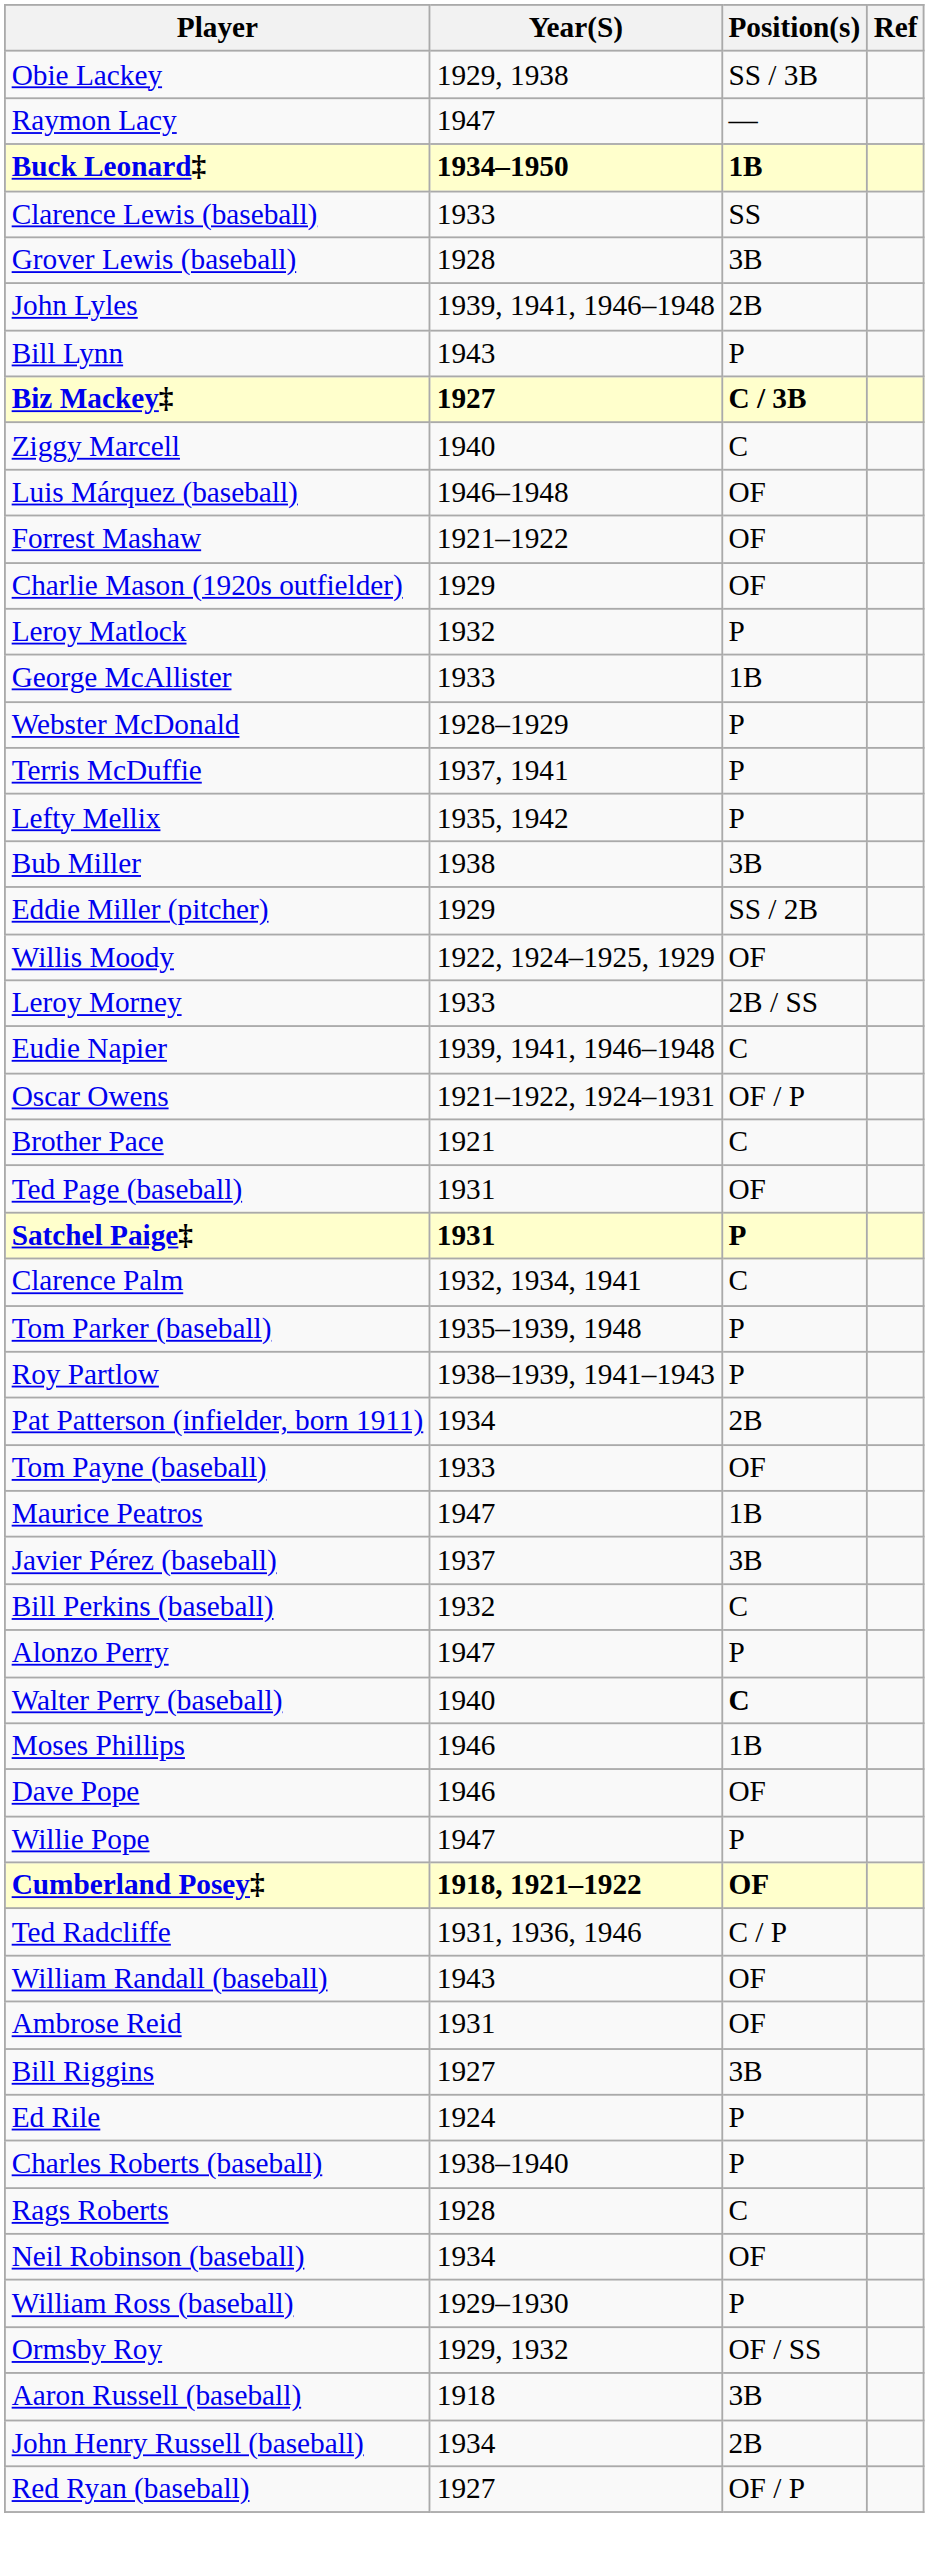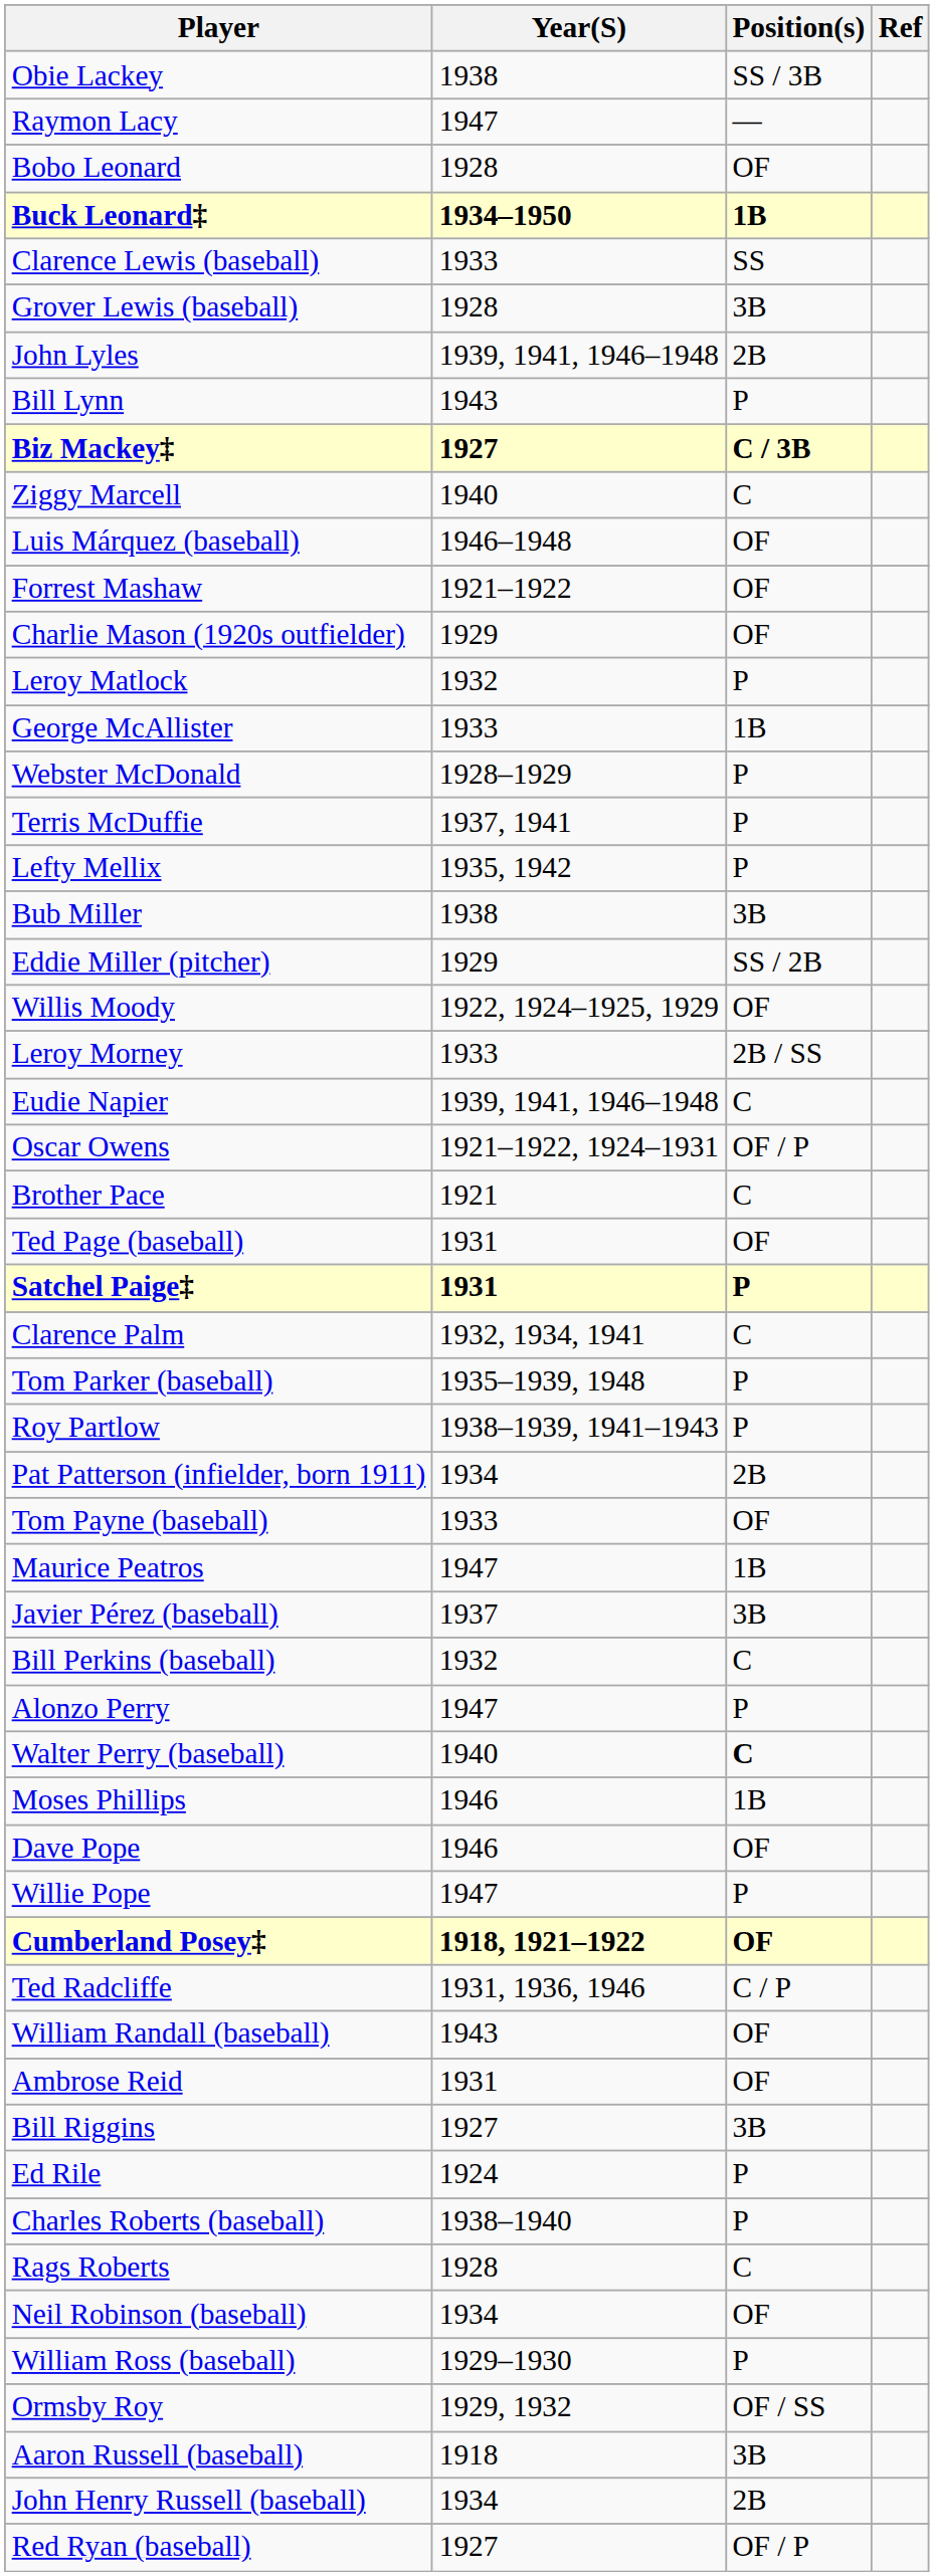 <table class="wikitable">
 <tr>
 <th>Player</th>
 <th>Year(S)</th>
 <th>Position(s)</th>
 <th>Ref</th>
 </tr>
 <tr>
 <td><a href='#'>Obie Lackey</a></td>
-<td>1929, 1938</td>
+<td>1938</td>
 <td>SS / 3B</td>
 <td></td>
 </tr>
 <tr>
 <td><a href='#'>Raymon Lacy</a></td>
 <td>1947</td>
 <td>—</td>
+<td></td>
+</tr>
+<tr>
+<td><a href='#'>Bobo Leonard</a></td>
+<td>1928</td>
+<td>OF</td>
 <td></td>
 </tr>
 <tr style="background:#FFFFCC;">
 <td><strong><a href='#'>Buck Leonard</a>‡</strong></td>
 <td><strong>1934–1950</strong></td>
 <td><strong>1B</strong></td>
 <td><strong></strong></td>
 </tr>
 <tr>
 <td><a href='#'>Clarence Lewis (baseball)</a></td>
 <td>1933</td>
 <td>SS</td>
 <td></td>
 </tr>
 <tr>
 <td><a href='#'>Grover Lewis (baseball)</a></td>
 <td>1928</td>
 <td>3B</td>
 <td></td>
 </tr>
 <tr>
 <td><a href='#'>John Lyles</a></td>
 <td>1939, 1941, 1946–1948</td>
 <td>2B</td>
 <td></td>
 </tr>
 <tr>
 <td><a href='#'>Bill Lynn</a></td>
 <td>1943</td>
 <td>P</td>
 <td></td>
 </tr>
 <tr style="background:#FFFFCC;">
 <td><strong><a href='#'>Biz Mackey</a>‡</strong></td>
 <td><strong>1927</strong></td>
 <td><strong>C / 3B</strong></td>
 <td><strong></strong></td>
 </tr>
 <tr>
 <td><a href='#'>Ziggy Marcell</a></td>
 <td>1940</td>
 <td>C</td>
 <td></td>
 </tr>
 <tr>
 <td><a href='#'>Luis Márquez (baseball)</a></td>
 <td>1946–1948</td>
 <td>OF</td>
 <td></td>
 </tr>
 <tr>
 <td><a href='#'>Forrest Mashaw</a></td>
 <td>1921–1922</td>
 <td>OF</td>
 <td></td>
 </tr>
 <tr>
 <td><a href='#'>Charlie Mason (1920s outfielder)</a></td>
 <td>1929</td>
 <td>OF</td>
 <td></td>
 </tr>
 <tr>
 <td><a href='#'>Leroy Matlock</a></td>
 <td>1932</td>
 <td>P</td>
 <td></td>
 </tr>
 <tr>
 <td><a href='#'>George McAllister</a></td>
 <td>1933</td>
 <td>1B</td>
 <td></td>
 </tr>
 <tr>
 <td><a href='#'>Webster McDonald</a></td>
 <td>1928–1929</td>
 <td>P</td>
 <td></td>
 </tr>
 <tr>
 <td><a href='#'>Terris McDuffie</a></td>
 <td>1937, 1941</td>
 <td>P</td>
 <td></td>
 </tr>
 <tr>
 <td><a href='#'>Lefty Mellix</a></td>
 <td>1935, 1942</td>
 <td>P</td>
 <td></td>
 </tr>
 <tr>
 <td><a href='#'>Bub Miller</a></td>
 <td>1938</td>
 <td>3B</td>
 <td></td>
 </tr>
 <tr>
 <td><a href='#'>Eddie Miller (pitcher)</a></td>
 <td>1929</td>
 <td>SS / 2B</td>
 <td></td>
 </tr>
 <tr>
 <td><a href='#'>Willis Moody</a></td>
 <td>1922, 1924–1925, 1929</td>
 <td>OF</td>
 <td></td>
 </tr>
 <tr>
 <td><a href='#'>Leroy Morney</a></td>
 <td>1933</td>
 <td>2B / SS</td>
 <td></td>
 </tr>
 <tr>
 <td><a href='#'>Eudie Napier</a></td>
 <td>1939, 1941, 1946–1948</td>
 <td>C</td>
 <td></td>
 </tr>
 <tr>
 <td><a href='#'>Oscar Owens</a></td>
 <td>1921–1922, 1924–1931</td>
 <td>OF / P</td>
 <td></td>
 </tr>
 <tr>
 <td><a href='#'>Brother Pace</a></td>
 <td>1921</td>
 <td>C</td>
 <td></td>
 </tr>
 <tr>
 <td><a href='#'>Ted Page (baseball)</a></td>
 <td>1931</td>
 <td>OF</td>
 <td></td>
 </tr>
 <tr style="background:#FFFFCC;">
 <td><strong><a href='#'>Satchel Paige</a>‡</strong></td>
 <td><strong>1931</strong></td>
 <td><strong>P</strong></td>
 <td><strong></strong></td>
 </tr>
 <tr>
 <td><a href='#'>Clarence Palm</a></td>
 <td>1932, 1934, 1941</td>
 <td>C</td>
 <td></td>
 </tr>
 <tr>
 <td><a href='#'>Tom Parker (baseball)</a></td>
 <td>1935–1939, 1948</td>
 <td>P</td>
 <td></td>
 </tr>
 <tr>
 <td><a href='#'>Roy Partlow</a></td>
 <td>1938–1939, 1941–1943</td>
 <td>P</td>
 <td></td>
 </tr>
 <tr>
 <td><a href='#'>Pat Patterson (infielder, born 1911)</a></td>
 <td>1934</td>
 <td>2B</td>
 <td></td>
 </tr>
 <tr>
 <td><a href='#'>Tom Payne (baseball)</a></td>
 <td>1933</td>
 <td>OF</td>
 <td></td>
 </tr>
 <tr>
 <td><a href='#'>Maurice Peatros</a></td>
 <td>1947</td>
 <td>1B</td>
 <td></td>
 </tr>
 <tr>
 <td><a href='#'>Javier Pérez (baseball)</a></td>
 <td>1937</td>
 <td>3B</td>
 <td></td>
 </tr>
 <tr>
 <td><a href='#'>Bill Perkins (baseball)</a></td>
 <td>1932</td>
 <td>C</td>
 <td></td>
 </tr>
 <tr>
 <td><a href='#'>Alonzo Perry</a></td>
 <td>1947</td>
 <td>P</td>
 <td></td>
 </tr>
 <tr>
 <td><a href='#'>Walter Perry (baseball)</a></td>
 <td>1940</td>
 <td><strong>C</strong></td>
 <td></td>
 </tr>
 <tr>
 <td><a href='#'>Moses Phillips</a></td>
 <td>1946</td>
 <td>1B</td>
 <td></td>
 </tr>
 <tr>
 <td><a href='#'>Dave Pope</a></td>
 <td>1946</td>
 <td>OF</td>
 <td></td>
 </tr>
 <tr>
 <td><a href='#'>Willie Pope</a></td>
 <td>1947</td>
 <td>P</td>
 <td></td>
 </tr>
 <tr style="background:#FFFFCC;">
 <td><strong><a href='#'>Cumberland Posey</a>‡</strong></td>
 <td><strong>1918, 1921–1922</strong></td>
 <td><strong>OF</strong></td>
 <td><strong></strong></td>
 </tr>
 <tr>
 <td><a href='#'>Ted Radcliffe</a></td>
 <td>1931, 1936, 1946</td>
 <td>C / P</td>
 <td></td>
 </tr>
 <tr>
 <td><a href='#'>William Randall (baseball)</a></td>
 <td>1943</td>
 <td>OF</td>
 <td></td>
 </tr>
 <tr>
 <td><a href='#'>Ambrose Reid</a></td>
 <td>1931</td>
 <td>OF</td>
 <td></td>
 </tr>
 <tr>
 <td><a href='#'>Bill Riggins</a></td>
 <td>1927</td>
 <td>3B</td>
 <td></td>
 </tr>
 <tr>
 <td><a href='#'>Ed Rile</a></td>
 <td>1924</td>
 <td>P</td>
 <td></td>
 </tr>
 <tr>
 <td><a href='#'>Charles Roberts (baseball)</a></td>
 <td>1938–1940</td>
 <td>P</td>
 <td></td>
 </tr>
 <tr>
 <td><a href='#'>Rags Roberts</a></td>
 <td>1928</td>
 <td>C</td>
 <td></td>
 </tr>
 <tr>
 <td><a href='#'>Neil Robinson (baseball)</a></td>
 <td>1934</td>
 <td>OF</td>
 <td></td>
 </tr>
 <tr>
 <td><a href='#'>William Ross (baseball)</a></td>
 <td>1929–1930</td>
 <td>P</td>
 <td></td>
 </tr>
 <tr>
 <td><a href='#'>Ormsby Roy</a></td>
 <td>1929, 1932</td>
 <td>OF / SS</td>
 <td></td>
 </tr>
 <tr>
 <td><a href='#'>Aaron Russell (baseball)</a></td>
 <td>1918</td>
 <td>3B</td>
 <td></td>
 </tr>
 <tr>
 <td><a href='#'>John Henry Russell (baseball)</a></td>
 <td>1934</td>
 <td>2B</td>
 <td></td>
 </tr>
 <tr>
 <td><a href='#'>Red Ryan (baseball)</a></td>
 <td>1927</td>
 <td>OF / P</td>
 <td></td>
 </tr>
 </table>
